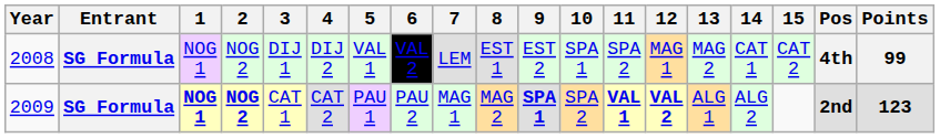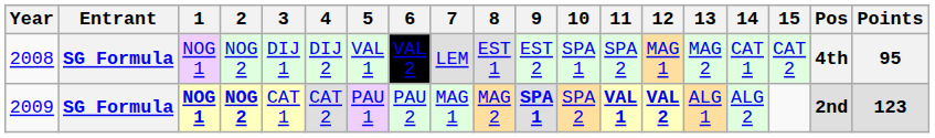 <table class="wikitable" style="text-align:center; font-size:85%">
 <tr>
 <th>Year</th>
 <th>Entrant</th>
 <th>1</th>
 <th>2</th>
 <th>3</th>
 <th>4</th>
 <th>5</th>
 <th>6</th>
 <th>7</th>
 <th>8</th>
 <th>9</th>
 <th>10</th>
 <th>11</th>
 <th>12</th>
 <th>13</th>
 <th>14</th>
 <th>15</th>
 <th>Pos</th>
 <th>Points</th>
 </tr>
 <tr>
 <td><a href='#'>2008</a></td>
 <th nowrap><a href='#'>SG Formula</a></th>
 <td style="background:#EFCFFF;"><a href='#'>NOG<br>1</a><br></td>
 <td style="background:#DFFFDF;"><a href='#'>NOG<br>2</a><br></td>
 <td style="background:#DFFFDF;"><a href='#'>DIJ<br>1</a><br></td>
 <td style="background:#DFFFDF;"><a href='#'>DIJ<br>2</a><br></td>
 <td style="background:#DFFFDF;"><a href='#'>VAL<br>1</a><br></td>
 <td style="background:#000000; color:white"><a href='#'><span>VAL<br>2</span></a><br></td>
 <td style="background:#DFDFDF;"><a href='#'>LEM</a><br></td>
 <td style="background:#DFDFDF;"><a href='#'>EST<br>1</a><br></td>
 <td style="background:#DFFFDF;"><a href='#'>EST<br>2</a><br></td>
 <td style="background:#DFFFDF;"><a href='#'>SPA<br>1</a><br></td>
 <td style="background:#DFFFDF;"><a href='#'>SPA<br>2</a><br></td>
 <td style="background:#FFDF9F;"><a href='#'>MAG<br>1</a><br></td>
 <td style="background:#DFFFDF;"><a href='#'>MAG<br>2</a><br></td>
 <td style="background:#DFFFDF;"><a href='#'>CAT<br>1</a><br></td>
 <td style="background:#DFFFDF;"><a href='#'>CAT<br>2</a><br></td>
 <th>4th</th>
-<th>99</th>
+<th>95</th>
 </tr>
 <tr>
 <td><a href='#'>2009</a></td>
 <th nowrap><a href='#'>SG Formula</a></th>
 <td style="background:#FFFFBF;"><strong><a href='#'>NOG<br>1</a></strong><br></td>
 <td style="background:#FFFFBF;"><strong><a href='#'>NOG<br>2</a></strong><br></td>
 <td style="background:#FFFFBF;"><a href='#'>CAT<br>1</a><br></td>
 <td style="background:#DFDFDF;"><a href='#'>CAT<br>2</a><br></td>
 <td style="background:#EFCFFF;"><a href='#'>PAU<br>1</a><br></td>
 <td style="background:#DFFFDF;"><a href='#'>PAU<br>2</a><br></td>
 <td style="background:#DFFFDF;"><a href='#'>MAG<br>1</a><br></td>
 <td style="background:#FFDF9F;"><a href='#'>MAG<br>2</a><br></td>
 <td style="background:#DFDFDF;"><strong><a href='#'>SPA<br>1</a><br></strong></td>
 <td style="background:#FFDF9F;"><a href='#'>SPA<br>2</a><br></td>
 <td style="background:#FFFFBF;"><strong><a href='#'>VAL<br>1</a></strong><br></td>
 <td style="background:#FFFFBF;"><strong><a href='#'>VAL<br>2</a></strong><br></td>
 <td style="background:#FFDF9F;"><a href='#'>ALG<br>1</a><br></td>
 <td style="background:#DFFFDF;"><a href='#'>ALG<br>2</a><br></td>
 <td></td>
 <th style="background:#DFDFDF;">2nd</th>
 <th style="background:#DFDFDF;">123</th>
 </tr>
 </table>
